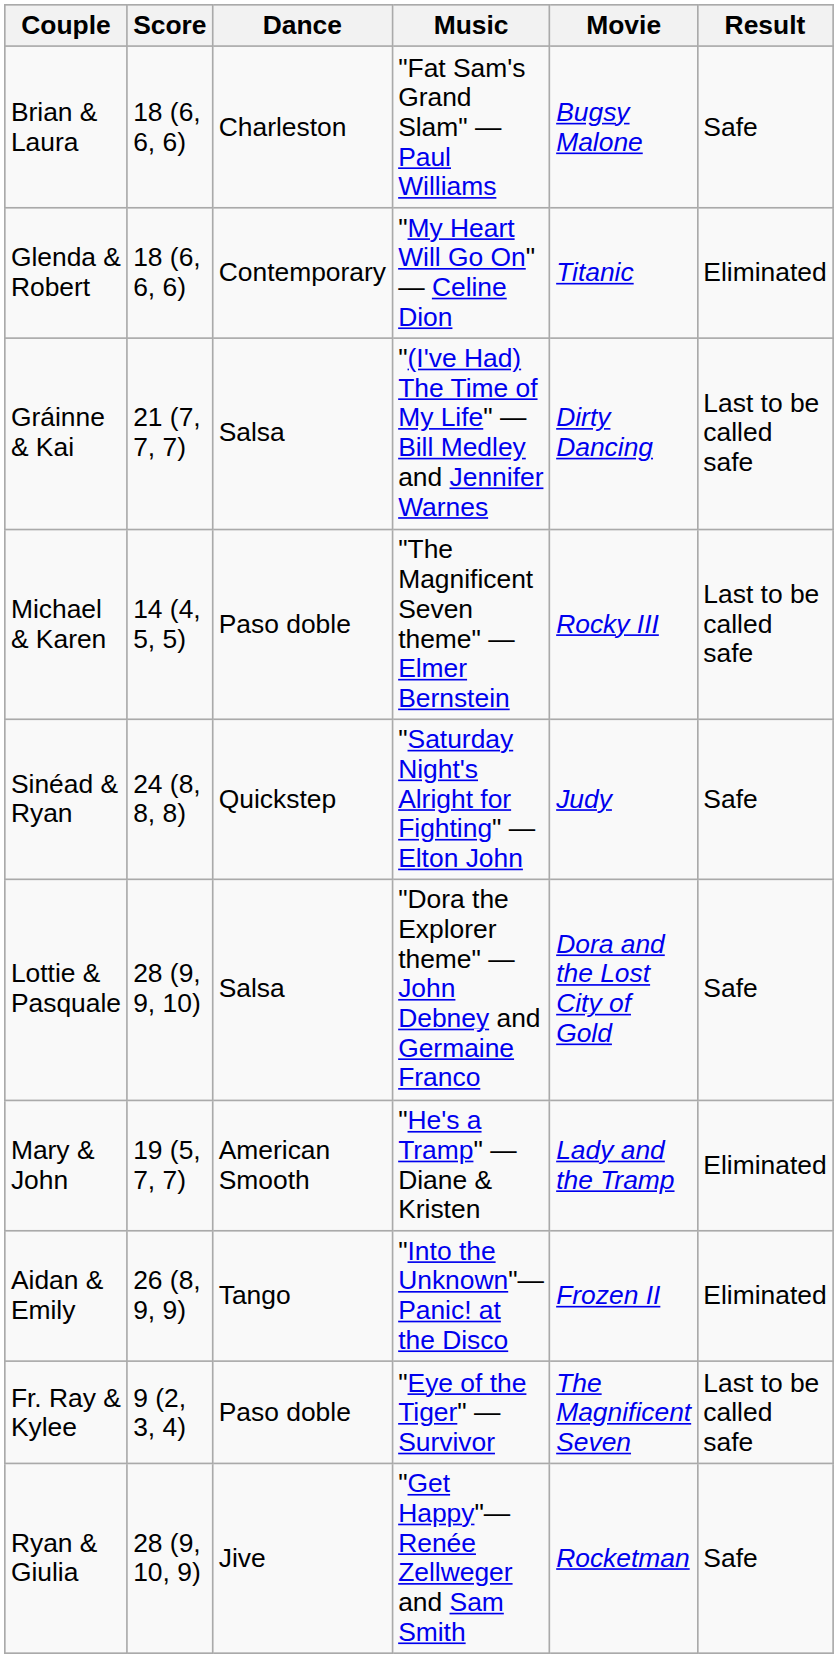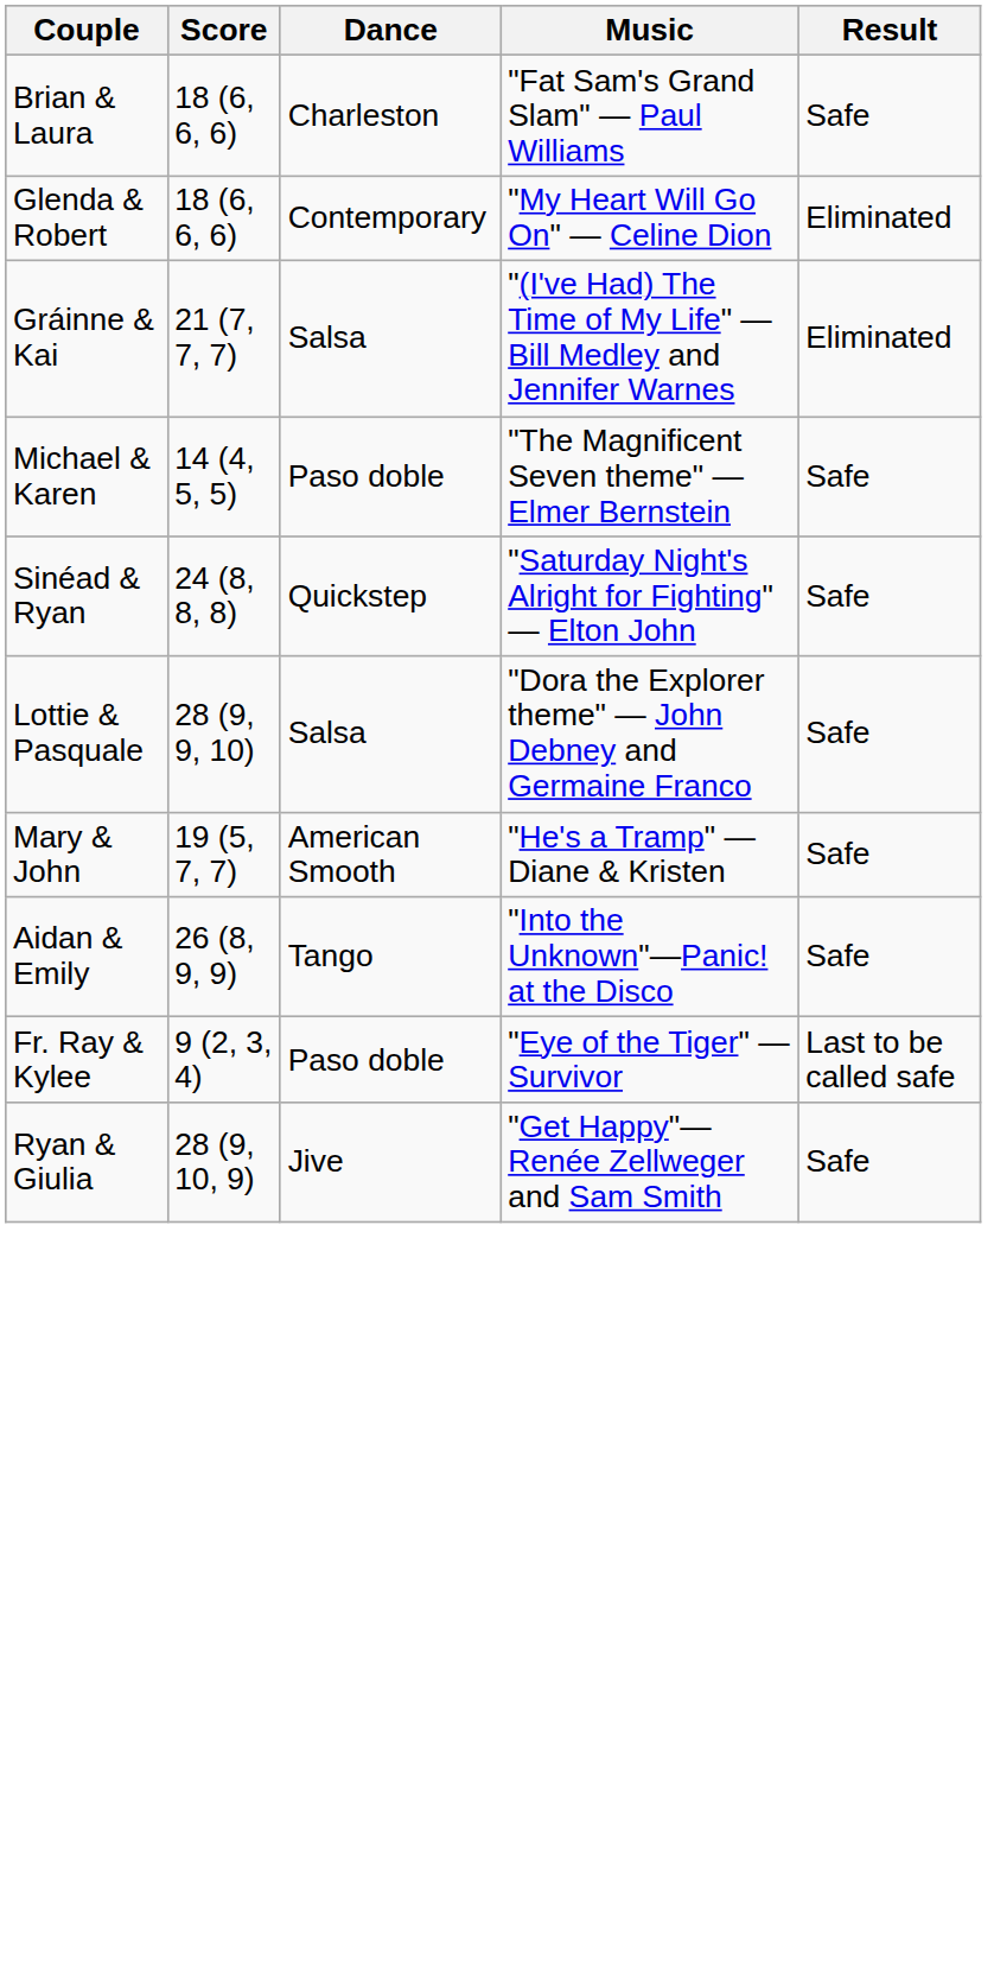 <table class="wikitable" style="width:80%;">
 <tr>
 <th>Couple</th>
 <th>Score</th>
 <th>Dance</th>
 <th>Music</th>
-<th>Movie</th>
 <th>Result</th>
 </tr>
 <tr>
 <td>Brian & Laura</td>
 <td>18 (6, 6, 6)</td>
 <td>Charleston</td>
 <td>"Fat Sam's Grand Slam" — <a href='#'>Paul Williams</a></td>
-<td><em><a href='#'>Bugsy Malone</a></em></td>
 <td>Safe</td>
 </tr>
 <tr>
 <td>Glenda & Robert</td>
 <td>18 (6, 6, 6)</td>
 <td>Contemporary</td>
 <td>"<a href='#'>My Heart Will Go On</a>" — <a href='#'>Celine Dion</a></td>
-<td><a href='#'><em>Titanic</em></a></td>
 <td>Eliminated</td>
 </tr>
 <tr>
 <td>Gráinne & Kai</td>
 <td>21 (7, 7, 7)</td>
 <td>Salsa</td>
 <td>"<a href='#'>(I've Had) The Time of My Life</a>" — <a href='#'>Bill Medley</a> and <a href='#'>Jennifer Warnes</a></td>
-<td><em><a href='#'>Dirty Dancing</a></em></td>
-<td>Last to be called safe</td>
+<td>Eliminated</td>
 </tr>
 <tr>
 <td>Michael & Karen</td>
 <td>14 (4, 5, 5)</td>
 <td>Paso doble</td>
 <td>"The Magnificent Seven theme" — <a href='#'>Elmer Bernstein</a></td>
-<td><em><a href='#'>Rocky III</a></em></td>
-<td>Last to be called safe</td>
+<td>Safe</td>
 </tr>
 <tr>
 <td>Sinéad & Ryan</td>
 <td>24 (8, 8, 8)</td>
 <td>Quickstep</td>
 <td>"<a href='#'>Saturday Night's Alright for Fighting</a>" — <a href='#'>Elton John</a></td>
-<td><a href='#'><em>Judy</em></a></td>
 <td>Safe</td>
 </tr>
 <tr>
 <td>Lottie & Pasquale</td>
 <td>28 (9, 9, 10)</td>
 <td>Salsa</td>
 <td>"Dora the Explorer theme" — <a href='#'>John Debney</a> and <a href='#'>Germaine Franco</a></td>
-<td><em><a href='#'>Dora and the Lost City of Gold</a></em></td>
 <td>Safe</td>
 </tr>
 <tr>
 <td>Mary & John</td>
 <td>19 (5, 7, 7)</td>
 <td>American Smooth</td>
 <td>"<a href='#'>He's a Tramp</a>" — Diane & Kristen</td>
-<td><em><a href='#'>Lady and the Tramp</a></em></td>
-<td>Eliminated</td>
+<td>Safe</td>
 </tr>
 <tr>
 <td>Aidan & Emily</td>
 <td>26 (8, 9, 9)</td>
 <td>Tango</td>
 <td>"<a href='#'>Into the Unknown</a>"—<a href='#'>Panic! at the Disco</a></td>
-<td><em><a href='#'>Frozen II</a></em></td>
-<td>Eliminated</td>
+<td>Safe</td>
 </tr>
 <tr>
 <td>Fr. Ray & Kylee</td>
 <td>9 (2, 3, 4)</td>
 <td>Paso doble</td>
 <td>"<a href='#'>Eye of the Tiger</a>" — <a href='#'>Survivor</a></td>
-<td><em><a href='#'>The Magnificent Seven</a></em></td>
 <td>Last to be called safe</td>
 </tr>
 <tr>
 <td>Ryan & Giulia</td>
 <td>28 (9, 10, 9)</td>
 <td>Jive</td>
 <td>"<a href='#'>Get Happy</a>"—<a href='#'>Renée Zellweger</a> and <a href='#'>Sam Smith</a></td>
-<td><a href='#'><em>Rocketman</em></a></td>
 <td>Safe</td>
 </tr>
 </table>
